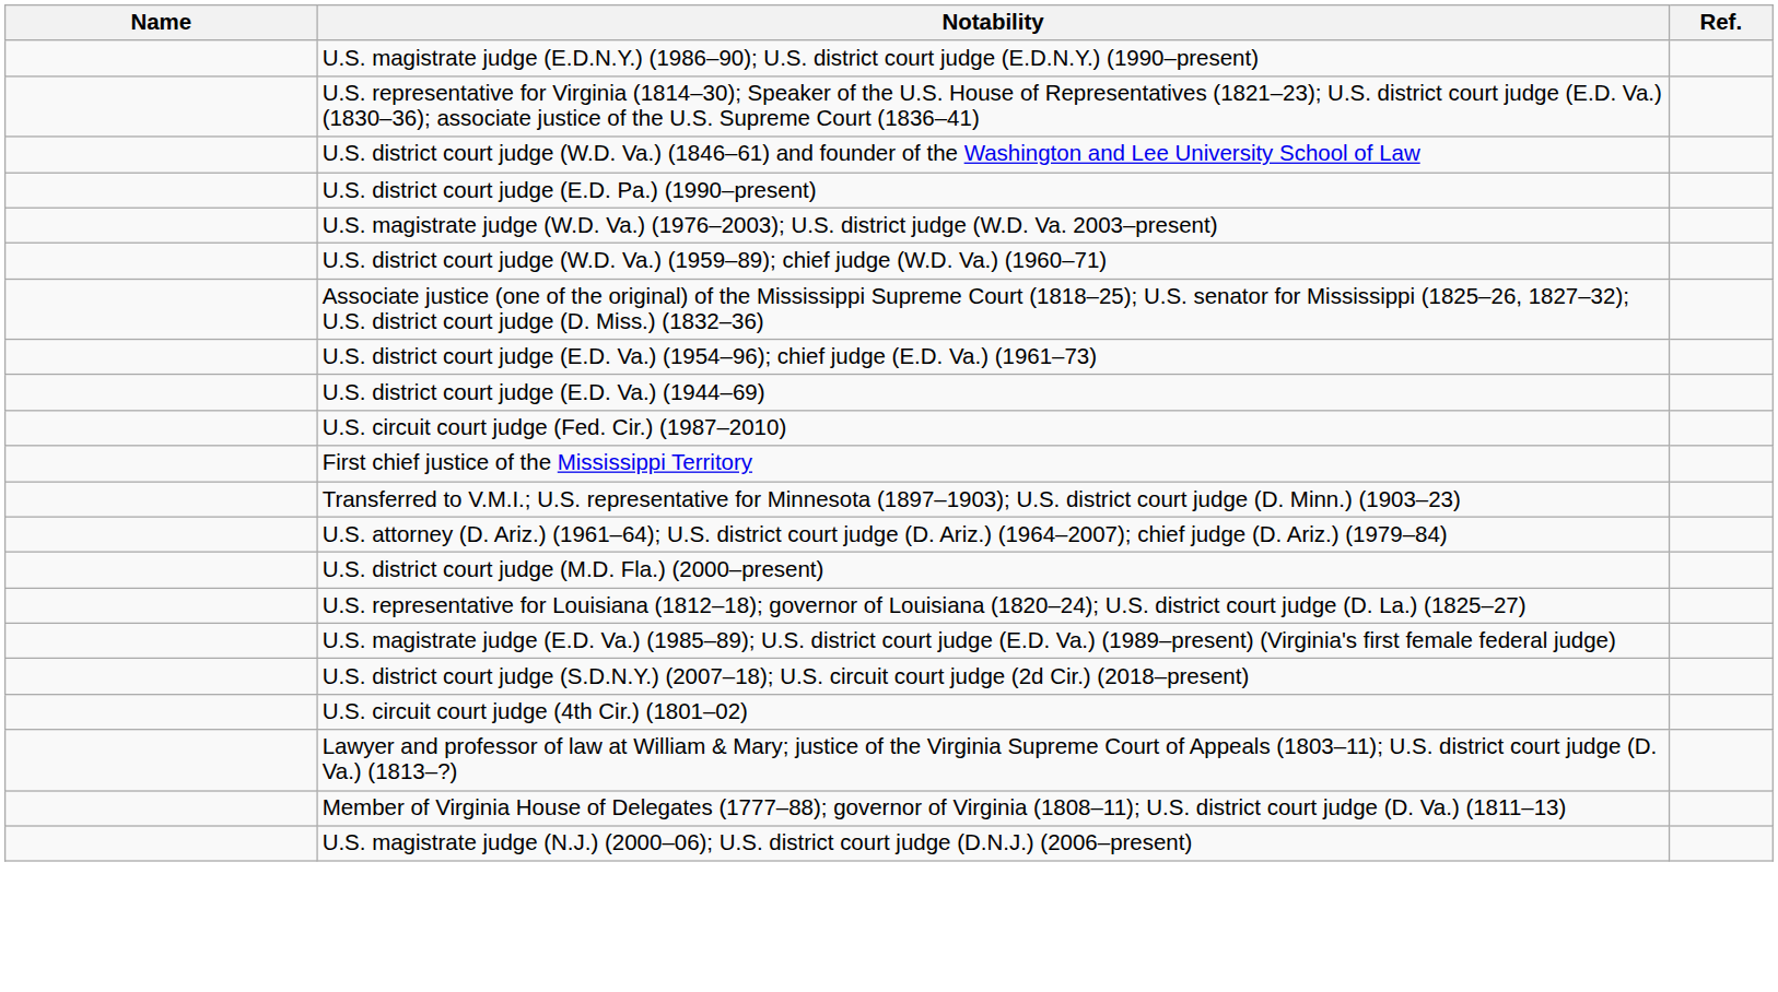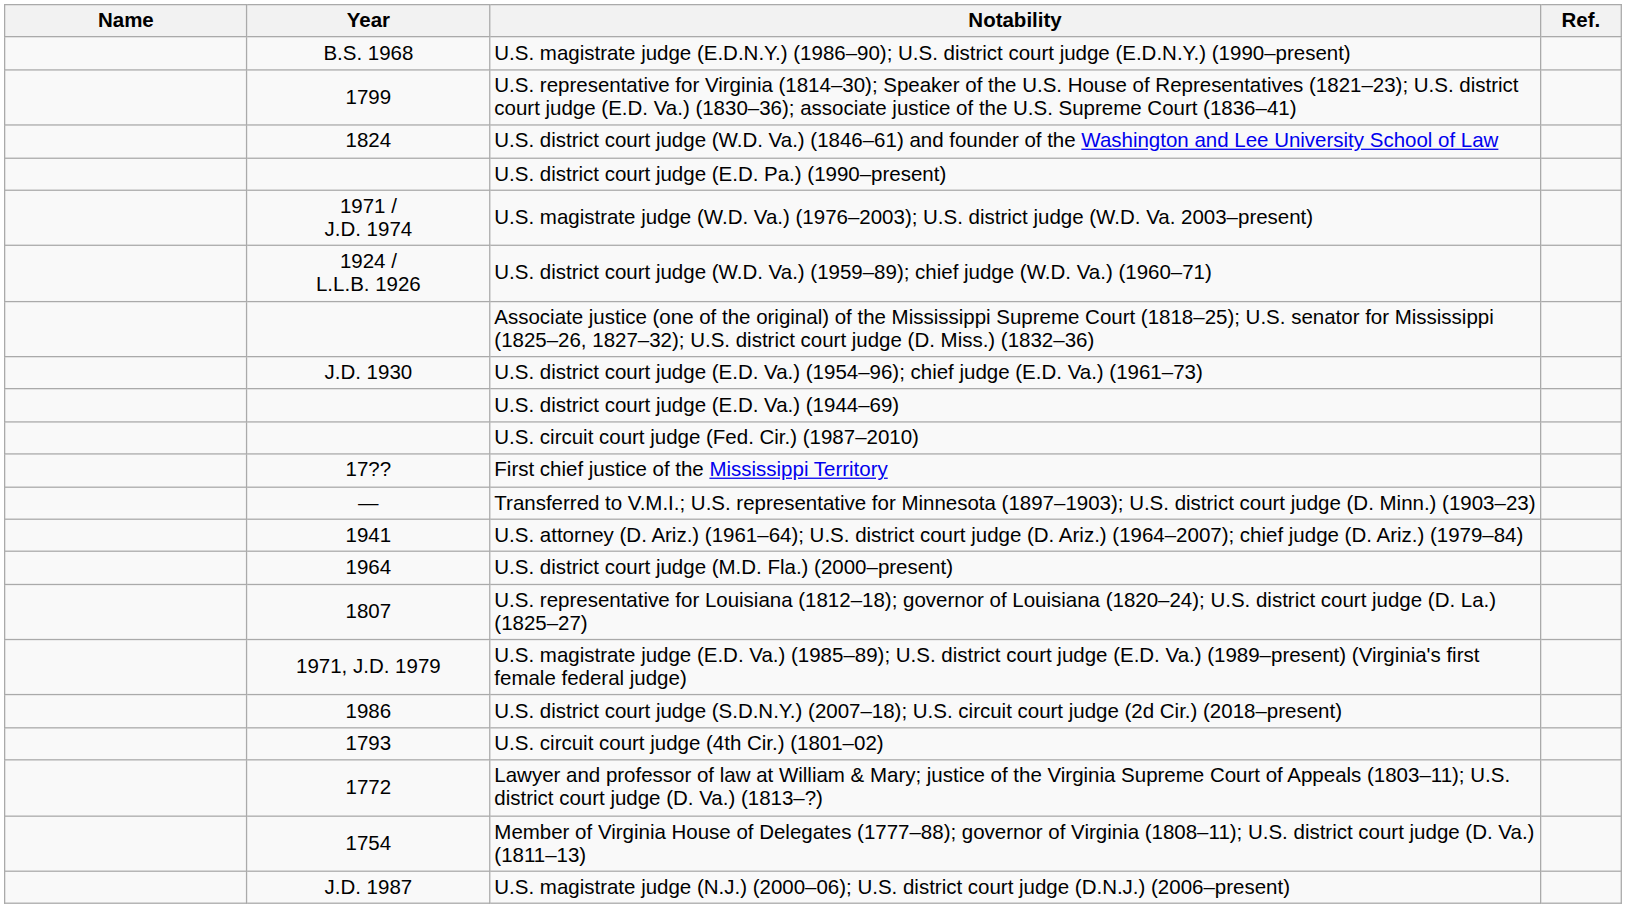 <table class="wikitable sortable" style="width:100%">
 <tr>
 <th width="15%">Name</th>
+<th width="15%">Year</th>
 <th width="65%" class="unsortable">Notability</th>
 <th width="5%" class="unsortable">Ref.</th>
 </tr>
 <tr>
 <td></td>
+<td align="center">B.S. 1968</td>
 <td>U.S. magistrate judge (E.D.N.Y.) (1986–90); U.S. district court judge (E.D.N.Y.) (1990–present)</td>
 <td align="center"></td>
 </tr>
 <tr>
 <td></td>
+<td align="center">1799</td>
 <td>U.S. representative for Virginia (1814–30); Speaker of the U.S. House of Representatives (1821–23); U.S. district court judge (E.D. Va.) (1830–36); associate justice of the U.S. Supreme Court (1836–41)</td>
 <td align="center"></td>
 </tr>
 <tr>
 <td></td>
+<td align="center">1824</td>
 <td>U.S. district court judge (W.D. Va.) (1846–61) and founder of the <a href='#'>Washington and Lee University School of Law</a></td>
 <td align="center"></td>
 </tr>
 <tr>
 <td></td>
+<td align="center"></td>
 <td>U.S. district court judge (E.D. Pa.) (1990–present)</td>
 <td align="center"></td>
 </tr>
 <tr>
 <td></td>
+<td align="center">1971 /<br>J.D. 1974</td>
 <td>U.S. magistrate judge (W.D. Va.) (1976–2003); U.S. district judge (W.D. Va. 2003–present)</td>
 <td align="center"></td>
 </tr>
 <tr>
 <td></td>
+<td align="center">1924 /<br>L.L.B. 1926</td>
 <td>U.S. district court judge (W.D. Va.) (1959–89); chief judge (W.D. Va.) (1960–71)</td>
 <td align="center"></td>
 </tr>
 <tr>
 <td></td>
+<td align="center"></td>
 <td>Associate justice (one of the original) of the Mississippi Supreme Court (1818–25); U.S. senator for Mississippi (1825–26, 1827–32); U.S. district court judge (D. Miss.) (1832–36)</td>
 <td align="center"></td>
 </tr>
 <tr>
 <td></td>
+<td align="center">J.D. 1930</td>
 <td>U.S. district court judge (E.D. Va.) (1954–96); chief judge (E.D. Va.) (1961–73)</td>
 <td align="center"></td>
 </tr>
 <tr>
 <td></td>
+<td align="center"></td>
 <td>U.S. district court judge (E.D. Va.) (1944–69)</td>
 <td align="center"></td>
 </tr>
 <tr>
 <td></td>
+<td align="center"></td>
 <td>U.S. circuit court judge (Fed. Cir.) (1987–2010)</td>
 <td align="center"></td>
 </tr>
 <tr>
 <td></td>
+<td align="center">17??</td>
 <td>First chief justice of the <a href='#'>Mississippi Territory</a></td>
 <td align="center"></td>
 </tr>
 <tr>
 <td></td>
+<td align="center">—</td>
 <td>Transferred to V.M.I.; U.S. representative for Minnesota (1897–1903); U.S. district court judge (D. Minn.) (1903–23)</td>
 <td align="center"></td>
 </tr>
 <tr>
 <td></td>
+<td align="center">1941</td>
 <td>U.S. attorney (D. Ariz.) (1961–64); U.S. district court judge (D. Ariz.) (1964–2007); chief judge (D. Ariz.) (1979–84)</td>
 <td align="center"></td>
 </tr>
 <tr>
 <td></td>
+<td align="center">1964</td>
 <td>U.S. district court judge (M.D. Fla.) (2000–present)</td>
 <td align="center"></td>
 </tr>
 <tr>
 <td></td>
+<td align="center">1807</td>
 <td>U.S. representative for Louisiana (1812–18); governor of Louisiana (1820–24); U.S. district court judge (D. La.) (1825–27)</td>
 <td align="center"></td>
 </tr>
 <tr>
 <td></td>
+<td align="center">1971, J.D. 1979</td>
 <td>U.S. magistrate judge (E.D. Va.) (1985–89); U.S. district court judge (E.D. Va.) (1989–present) (Virginia's first female federal judge)</td>
 <td align="center"></td>
 </tr>
 <tr>
 <td></td>
+<td align="center">1986</td>
 <td>U.S. district court judge (S.D.N.Y.) (2007–18); U.S. circuit court judge (2d Cir.) (2018–present)</td>
 <td align="center"></td>
 </tr>
 <tr>
 <td></td>
+<td align="center">1793</td>
 <td>U.S. circuit court judge (4th Cir.) (1801–02)</td>
 <td align="center"></td>
 </tr>
 <tr>
 <td></td>
+<td align="center">1772</td>
 <td>Lawyer and professor of law at William & Mary; justice of the Virginia Supreme Court of Appeals (1803–11); U.S. district court judge (D. Va.) (1813–?)</td>
 <td align="center"></td>
 </tr>
 <tr>
 <td></td>
+<td align="center">1754</td>
 <td>Member of Virginia House of Delegates (1777–88); governor of Virginia (1808–11); U.S. district court judge (D. Va.) (1811–13)</td>
 <td align="center"></td>
 </tr>
 <tr>
 <td></td>
+<td align="center">J.D. 1987</td>
 <td>U.S. magistrate judge (N.J.) (2000–06); U.S. district court judge (D.N.J.) (2006–present)</td>
 <td align="center"></td>
 </tr>
 </table>
